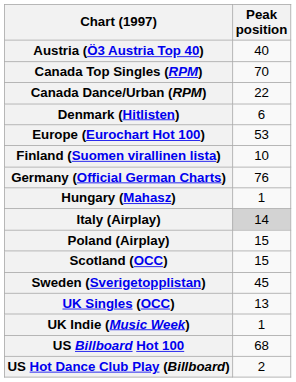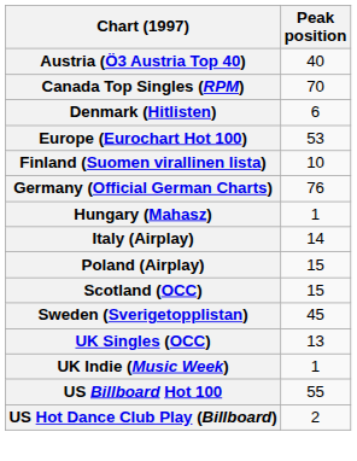 <table class="wikitable sortable plainrowheaders" style="text-align:center">
 <tr>
 <th scope="col">Chart (1997)</th>
 <th scope="col">Peak<br>position</th>
 </tr>
 <tr>
 <th scope="row">Austria (<a href='#'>Ö3 Austria Top 40</a>)</th>
 <td>40</td>
 </tr>
 <tr>
 <th scope="row">Canada Top Singles (<a href='#'><em>RPM</em></a>)</th>
 <td>70</td>
-</tr>
-<tr>
-<th scope="row">Canada Dance/Urban (<em>RPM</em>)</th>
-<td>22</td>
 </tr>
 <tr>
 <th scope="row">Denmark (<a href='#'>Hitlisten</a>)</th>
 <td>6</td>
 </tr>
 <tr>
 <th scope="row">Europe (<a href='#'>Eurochart Hot 100</a>)</th>
 <td>53</td>
 </tr>
 <tr>
 <th scope="row">Finland (<a href='#'>Suomen virallinen lista</a>)</th>
 <td>10</td>
 </tr>
 <tr>
 <th scope="row">Germany (<a href='#'>Official German Charts</a>)</th>
 <td>76</td>
 </tr>
 <tr>
 <th scope="row">Hungary (<a href='#'>Mahasz</a>)</th>
 <td>1</td>
 </tr>
 <tr>
 <th scope="row">Italy (Airplay)</th>
-<td style="background: lightgrey;">14</td>
+<td>14</td>
 </tr>
 <tr>
 <th scope="row">Poland (Airplay)</th>
 <td>15</td>
 </tr>
 <tr>
 <th scope="row">Scotland (<a href='#'>OCC</a>)</th>
 <td>15</td>
 </tr>
 <tr>
 <th scope="row">Sweden (<a href='#'>Sverigetopplistan</a>)</th>
 <td>45</td>
 </tr>
 <tr>
 <th scope="row"><a href='#'>UK Singles</a> (<a href='#'>OCC</a>)</th>
 <td>13</td>
 </tr>
 <tr>
 <th scope="row">UK Indie (<em><a href='#'>Music Week</a></em>)</th>
 <td align=center>1</td>
 </tr>
 <tr>
 <th scope="row">US <em><a href='#'>Billboard</a></em> <a href='#'>Hot 100</a></th>
-<td>68</td>
+<td>55</td>
 </tr>
 <tr>
 <th scope="row">US <a href='#'>Hot Dance Club Play</a> (<em>Billboard</em>)</th>
 <td>2</td>
 </tr>
 </table>
